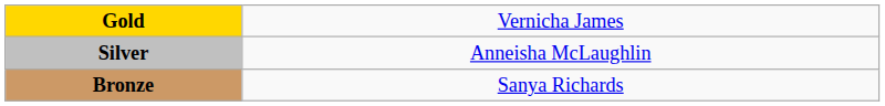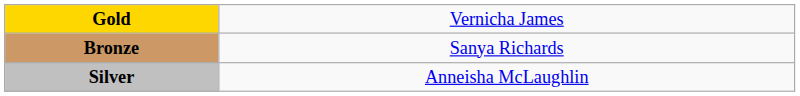 <table class="wikitable" style="text-align:center; " width="35%">
 <tr>
 <td bgcolor="gold"><strong>Gold</strong></td>
 <td><a href='#'>Vernicha James</a><br>  <small><em></em></small></td>
 </tr>
 <tr>
+<td bgcolor="CC9966"><strong>Bronze</strong></td>
+<td><a href='#'>Sanya Richards</a><br>  <small><em></em></small></td>
+</tr>
+<tr>
 <td bgcolor="silver"><strong>Silver</strong></td>
 <td><a href='#'>Anneisha McLaughlin</a><br>  <small><em></em></small></td>
 </tr>
-<tr>
-<td bgcolor="CC9966"><strong>Bronze</strong></td>
-<td><a href='#'>Sanya Richards</a><br>  <small><em></em></small></td>
-</tr>
 </table>
